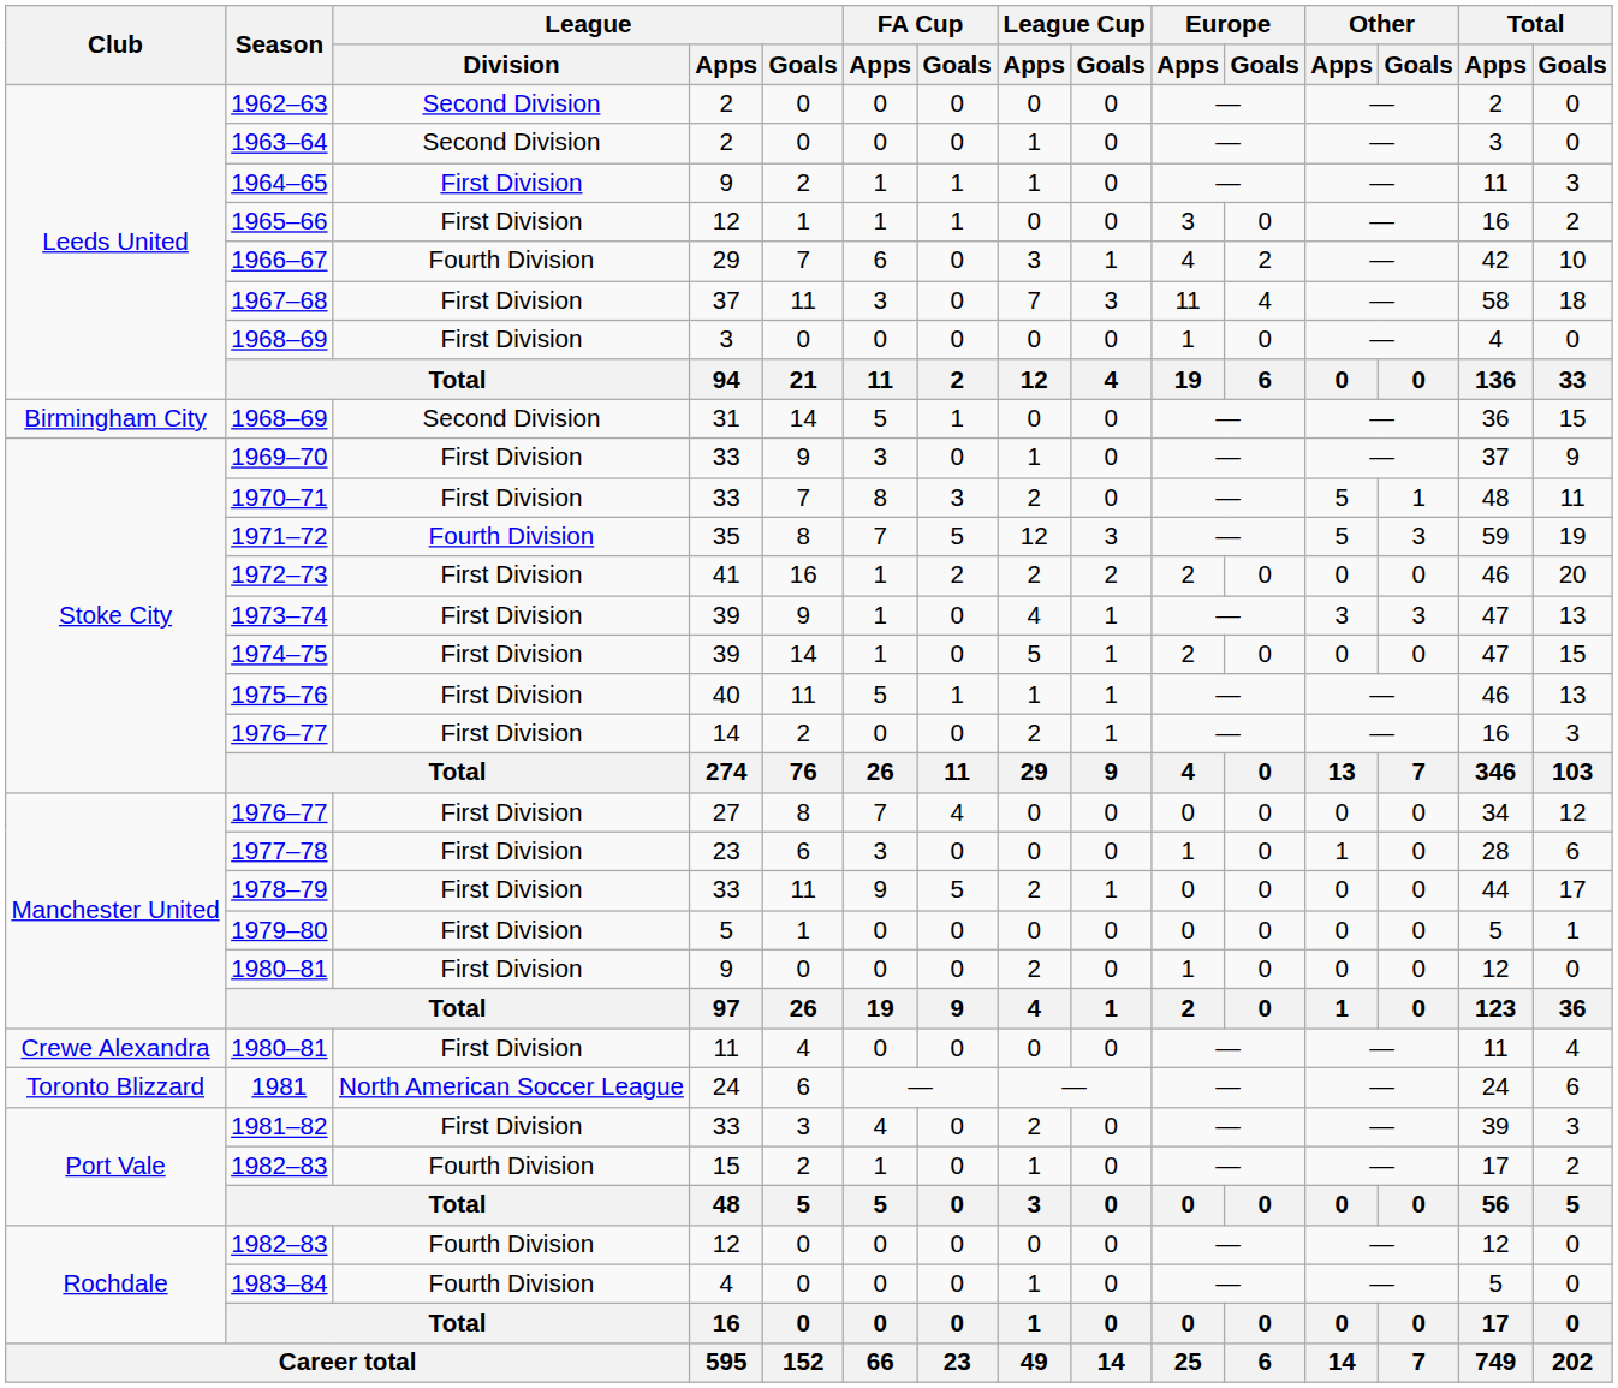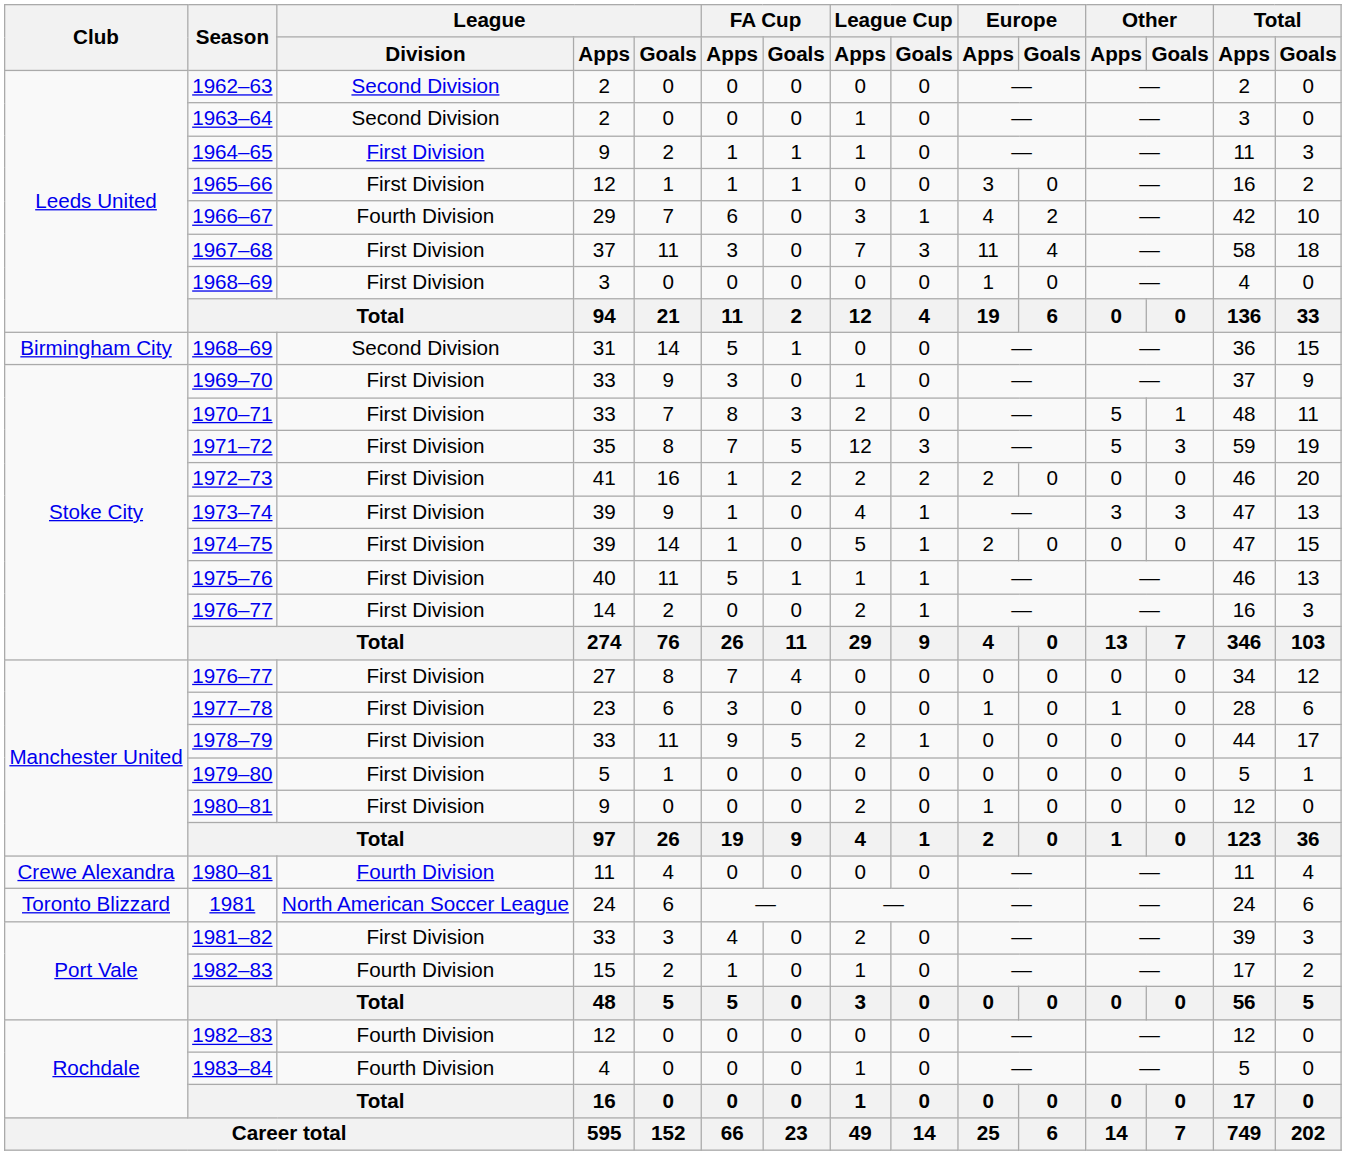 <table class="wikitable" style="text-align: center;">
 <tr>
 <th rowspan="2">Club</th>
 <th rowspan="2">Season</th>
 <th colspan="3">League</th>
 <th colspan="2">FA Cup</th>
 <th colspan="2">League Cup</th>
 <th colspan="2">Europe</th>
 <th colspan="2">Other</th>
 <th colspan="2">Total</th>
 </tr>
 <tr>
 <th>Division</th>
 <th>Apps</th>
 <th>Goals</th>
 <th>Apps</th>
 <th>Goals</th>
 <th>Apps</th>
 <th>Goals</th>
 <th>Apps</th>
 <th>Goals</th>
 <th>Apps</th>
 <th>Goals</th>
 <th>Apps</th>
 <th>Goals</th>
 </tr>
 <tr>
 <td rowspan="8"><a href='#'>Leeds United</a></td>
 <td><a href='#'>1962–63</a></td>
 <td><a href='#'>Second Division</a></td>
 <td>2</td>
 <td>0</td>
 <td>0</td>
 <td>0</td>
 <td>0</td>
 <td>0</td>
 <td colspan="2">—</td>
 <td colspan="2">—</td>
 <td>2</td>
 <td>0</td>
 </tr>
 <tr>
 <td><a href='#'>1963–64</a></td>
 <td>Second Division</td>
 <td>2</td>
 <td>0</td>
 <td>0</td>
 <td>0</td>
 <td>1</td>
 <td>0</td>
 <td colspan="2">—</td>
 <td colspan="2">—</td>
 <td>3</td>
 <td>0</td>
 </tr>
 <tr>
 <td><a href='#'>1964–65</a></td>
 <td><a href='#'>First Division</a></td>
 <td>9</td>
 <td>2</td>
 <td>1</td>
 <td>1</td>
 <td>1</td>
 <td>0</td>
 <td colspan="2">—</td>
 <td colspan="2">—</td>
 <td>11</td>
 <td>3</td>
 </tr>
 <tr>
 <td><a href='#'>1965–66</a></td>
 <td>First Division</td>
 <td>12</td>
 <td>1</td>
 <td>1</td>
 <td>1</td>
 <td>0</td>
 <td>0</td>
 <td>3</td>
 <td>0</td>
 <td colspan="2">—</td>
 <td>16</td>
 <td>2</td>
 </tr>
 <tr>
 <td><a href='#'>1966–67</a></td>
 <td>Fourth Division</td>
 <td>29</td>
 <td>7</td>
 <td>6</td>
 <td>0</td>
 <td>3</td>
 <td>1</td>
 <td 5>4</td>
 <td>2</td>
 <td colspan="2">—</td>
 <td>42</td>
 <td>10</td>
 </tr>
 <tr>
 <td><a href='#'>1967–68</a></td>
 <td>First Division</td>
 <td>37</td>
 <td>11</td>
 <td>3</td>
 <td>0</td>
 <td>7</td>
 <td>3</td>
 <td>11</td>
 <td>4</td>
 <td colspan="2">—</td>
 <td>58</td>
 <td>18</td>
 </tr>
 <tr>
 <td><a href='#'>1968–69</a></td>
 <td>First Division</td>
 <td>3</td>
 <td>0</td>
 <td>0</td>
 <td>0</td>
 <td>0</td>
 <td>0</td>
 <td>1</td>
 <td>0</td>
 <td colspan="2">—</td>
 <td>4</td>
 <td>0</td>
 </tr>
 <tr>
 <th colspan="2">Total</th>
 <th>94</th>
 <th>21</th>
 <th>11</th>
 <th>2</th>
 <th>12</th>
 <th>4</th>
 <th>19</th>
 <th>6</th>
 <th>0</th>
 <th>0</th>
 <th>136</th>
 <th>33</th>
 </tr>
 <tr>
 <td><a href='#'>Birmingham City</a></td>
 <td><a href='#'>1968–69</a></td>
 <td>Second Division</td>
 <td>31</td>
 <td>14</td>
 <td>5</td>
 <td>1</td>
 <td>0</td>
 <td>0</td>
 <td colspan="2">—</td>
 <td colspan="2">—</td>
 <td>36</td>
 <td>15</td>
 </tr>
 <tr>
 <td rowspan="9"><a href='#'>Stoke City</a></td>
 <td><a href='#'>1969–70</a></td>
 <td>First Division</td>
 <td>33</td>
 <td>9</td>
 <td>3</td>
 <td>0</td>
 <td>1</td>
 <td>0</td>
 <td colspan="2">—</td>
 <td colspan="2">—</td>
 <td>37</td>
 <td>9</td>
 </tr>
 <tr>
 <td><a href='#'>1970–71</a></td>
 <td>First Division</td>
 <td>33</td>
 <td>7</td>
 <td>8</td>
 <td>3</td>
 <td>2</td>
 <td>0</td>
 <td colspan="2">—</td>
 <td>5</td>
 <td>1</td>
 <td>48</td>
 <td>11</td>
 </tr>
 <tr>
 <td><a href='#'>1971–72</a></td>
-<td><a href='#'>Fourth Division</a></td>
+<td>First Division</td>
 <td>35</td>
 <td>8</td>
 <td>7</td>
 <td>5</td>
 <td>12</td>
 <td>3</td>
 <td colspan="2">—</td>
 <td>5</td>
 <td>3</td>
 <td>59</td>
 <td>19</td>
 </tr>
 <tr>
 <td><a href='#'>1972–73</a></td>
 <td>First Division</td>
 <td>41</td>
 <td>16</td>
 <td>1</td>
 <td>2</td>
 <td>2</td>
 <td>2</td>
 <td>2</td>
 <td>0</td>
 <td>0</td>
 <td>0</td>
 <td>46</td>
 <td>20</td>
 </tr>
 <tr>
 <td><a href='#'>1973–74</a></td>
 <td>First Division</td>
 <td>39</td>
 <td>9</td>
 <td>1</td>
 <td>0</td>
 <td>4</td>
 <td>1</td>
 <td colspan="2">—</td>
 <td>3</td>
 <td>3</td>
 <td>47</td>
 <td>13</td>
 </tr>
 <tr>
 <td><a href='#'>1974–75</a></td>
 <td>First Division</td>
 <td>39</td>
 <td>14</td>
 <td>1</td>
 <td>0</td>
 <td>5</td>
 <td>1</td>
 <td>2</td>
 <td>0</td>
 <td>0</td>
 <td>0</td>
 <td>47</td>
 <td>15</td>
 </tr>
 <tr>
 <td><a href='#'>1975–76</a></td>
 <td>First Division</td>
 <td>40</td>
 <td>11</td>
 <td>5</td>
 <td>1</td>
 <td>1</td>
 <td>1</td>
 <td colspan="2">—</td>
 <td colspan="2">—</td>
 <td>46</td>
 <td>13</td>
 </tr>
 <tr>
 <td><a href='#'>1976–77</a></td>
 <td>First Division</td>
 <td>14</td>
 <td>2</td>
 <td>0</td>
 <td>0</td>
 <td>2</td>
 <td>1</td>
 <td colspan="2">—</td>
 <td colspan="2">—</td>
 <td>16</td>
 <td>3</td>
 </tr>
 <tr>
 <th colspan="2">Total</th>
 <th>274</th>
 <th>76</th>
 <th>26</th>
 <th>11</th>
 <th>29</th>
 <th>9</th>
 <th>4</th>
 <th>0</th>
 <th>13</th>
 <th>7</th>
 <th>346</th>
 <th>103</th>
 </tr>
 <tr>
 <td rowspan="6"><a href='#'>Manchester United</a></td>
 <td><a href='#'>1976–77</a></td>
 <td>First Division</td>
 <td>27</td>
 <td>8</td>
 <td>7</td>
 <td>4</td>
 <td>0</td>
 <td>0</td>
 <td>0</td>
 <td>0</td>
 <td>0</td>
 <td>0</td>
 <td>34</td>
 <td>12</td>
 </tr>
 <tr>
 <td><a href='#'>1977–78</a></td>
 <td>First Division</td>
 <td>23</td>
 <td>6</td>
 <td>3</td>
 <td>0</td>
 <td>0</td>
 <td>0</td>
 <td>1</td>
 <td>0</td>
 <td>1</td>
 <td>0</td>
 <td>28</td>
 <td>6</td>
 </tr>
 <tr>
 <td><a href='#'>1978–79</a></td>
 <td>First Division</td>
 <td>33</td>
 <td>11</td>
 <td>9</td>
 <td>5</td>
 <td>2</td>
 <td>1</td>
 <td>0</td>
 <td>0</td>
 <td>0</td>
 <td>0</td>
 <td>44</td>
 <td>17</td>
 </tr>
 <tr>
 <td><a href='#'>1979–80</a></td>
 <td>First Division</td>
 <td>5</td>
 <td>1</td>
 <td>0</td>
 <td>0</td>
 <td>0</td>
 <td>0</td>
 <td>0</td>
 <td>0</td>
 <td>0</td>
 <td>0</td>
 <td>5</td>
 <td>1</td>
 </tr>
 <tr>
 <td><a href='#'>1980–81</a></td>
 <td>First Division</td>
 <td>9</td>
 <td>0</td>
 <td>0</td>
 <td>0</td>
 <td>2</td>
 <td>0</td>
 <td>1</td>
 <td>0</td>
 <td>0</td>
 <td>0</td>
 <td>12</td>
 <td>0</td>
 </tr>
 <tr>
 <th colspan="2">Total</th>
 <th>97</th>
 <th>26</th>
 <th>19</th>
 <th>9</th>
 <th>4</th>
 <th>1</th>
 <th>2</th>
 <th>0</th>
 <th>1</th>
 <th>0</th>
 <th>123</th>
 <th>36</th>
 </tr>
 <tr>
 <td><a href='#'>Crewe Alexandra</a></td>
 <td><a href='#'>1980–81</a></td>
-<td>First Division</td>
+<td><a href='#'>Fourth Division</a></td>
 <td>11</td>
 <td>4</td>
 <td>0</td>
 <td>0</td>
 <td>0</td>
 <td>0</td>
 <td colspan="2">—</td>
 <td colspan="2">—</td>
 <td>11</td>
 <td>4</td>
 </tr>
 <tr>
 <td><a href='#'>Toronto Blizzard</a></td>
 <td><a href='#'>1981</a></td>
 <td><a href='#'>North American Soccer League</a></td>
 <td>24</td>
 <td>6</td>
 <td colspan="2">—</td>
 <td colspan="2">—</td>
 <td colspan="2">—</td>
 <td colspan="2">—</td>
 <td>24</td>
 <td>6</td>
 </tr>
 <tr>
 <td rowspan="3"><a href='#'>Port Vale</a></td>
 <td><a href='#'>1981–82</a></td>
 <td>First Division</td>
 <td>33</td>
 <td>3</td>
 <td>4</td>
 <td>0</td>
 <td>2</td>
 <td>0</td>
 <td colspan="2">—</td>
 <td colspan="2">—</td>
 <td>39</td>
 <td>3</td>
 </tr>
 <tr>
 <td><a href='#'>1982–83</a></td>
 <td>Fourth Division</td>
 <td>15</td>
 <td>2</td>
 <td>1</td>
 <td>0</td>
 <td>1</td>
 <td>0</td>
 <td colspan="2">—</td>
 <td colspan="2">—</td>
 <td>17</td>
 <td>2</td>
 </tr>
 <tr>
 <th colspan="2">Total</th>
 <th>48</th>
 <th>5</th>
 <th>5</th>
 <th>0</th>
 <th>3</th>
 <th>0</th>
 <th>0</th>
 <th>0</th>
 <th>0</th>
 <th>0</th>
 <th>56</th>
 <th>5</th>
 </tr>
 <tr>
 <td rowspan=3><a href='#'>Rochdale</a></td>
 <td><a href='#'>1982–83</a></td>
 <td>Fourth Division</td>
 <td>12</td>
 <td>0</td>
 <td>0</td>
 <td>0</td>
 <td>0</td>
 <td>0</td>
 <td colspan="2">—</td>
 <td colspan="2">—</td>
 <td>12</td>
 <td>0</td>
 </tr>
 <tr>
 <td><a href='#'>1983–84</a></td>
 <td>Fourth Division</td>
 <td>4</td>
 <td>0</td>
 <td>0</td>
 <td>0</td>
 <td>1</td>
 <td>0</td>
 <td colspan="2">—</td>
 <td colspan="2">—</td>
 <td>5</td>
 <td>0</td>
 </tr>
 <tr>
 <th colspan="2">Total</th>
 <th>16</th>
 <th>0</th>
 <th>0</th>
 <th>0</th>
 <th>1</th>
 <th>0</th>
 <th>0</th>
 <th>0</th>
 <th>0</th>
 <th>0</th>
 <th>17</th>
 <th>0</th>
 </tr>
 <tr>
 <th colspan="3">Career total</th>
 <th>595</th>
 <th>152</th>
 <th>66</th>
 <th>23</th>
 <th>49</th>
 <th>14</th>
 <th>25</th>
 <th>6</th>
 <th>14</th>
 <th>7</th>
 <th>749</th>
 <th>202</th>
 </tr>
 </table>
